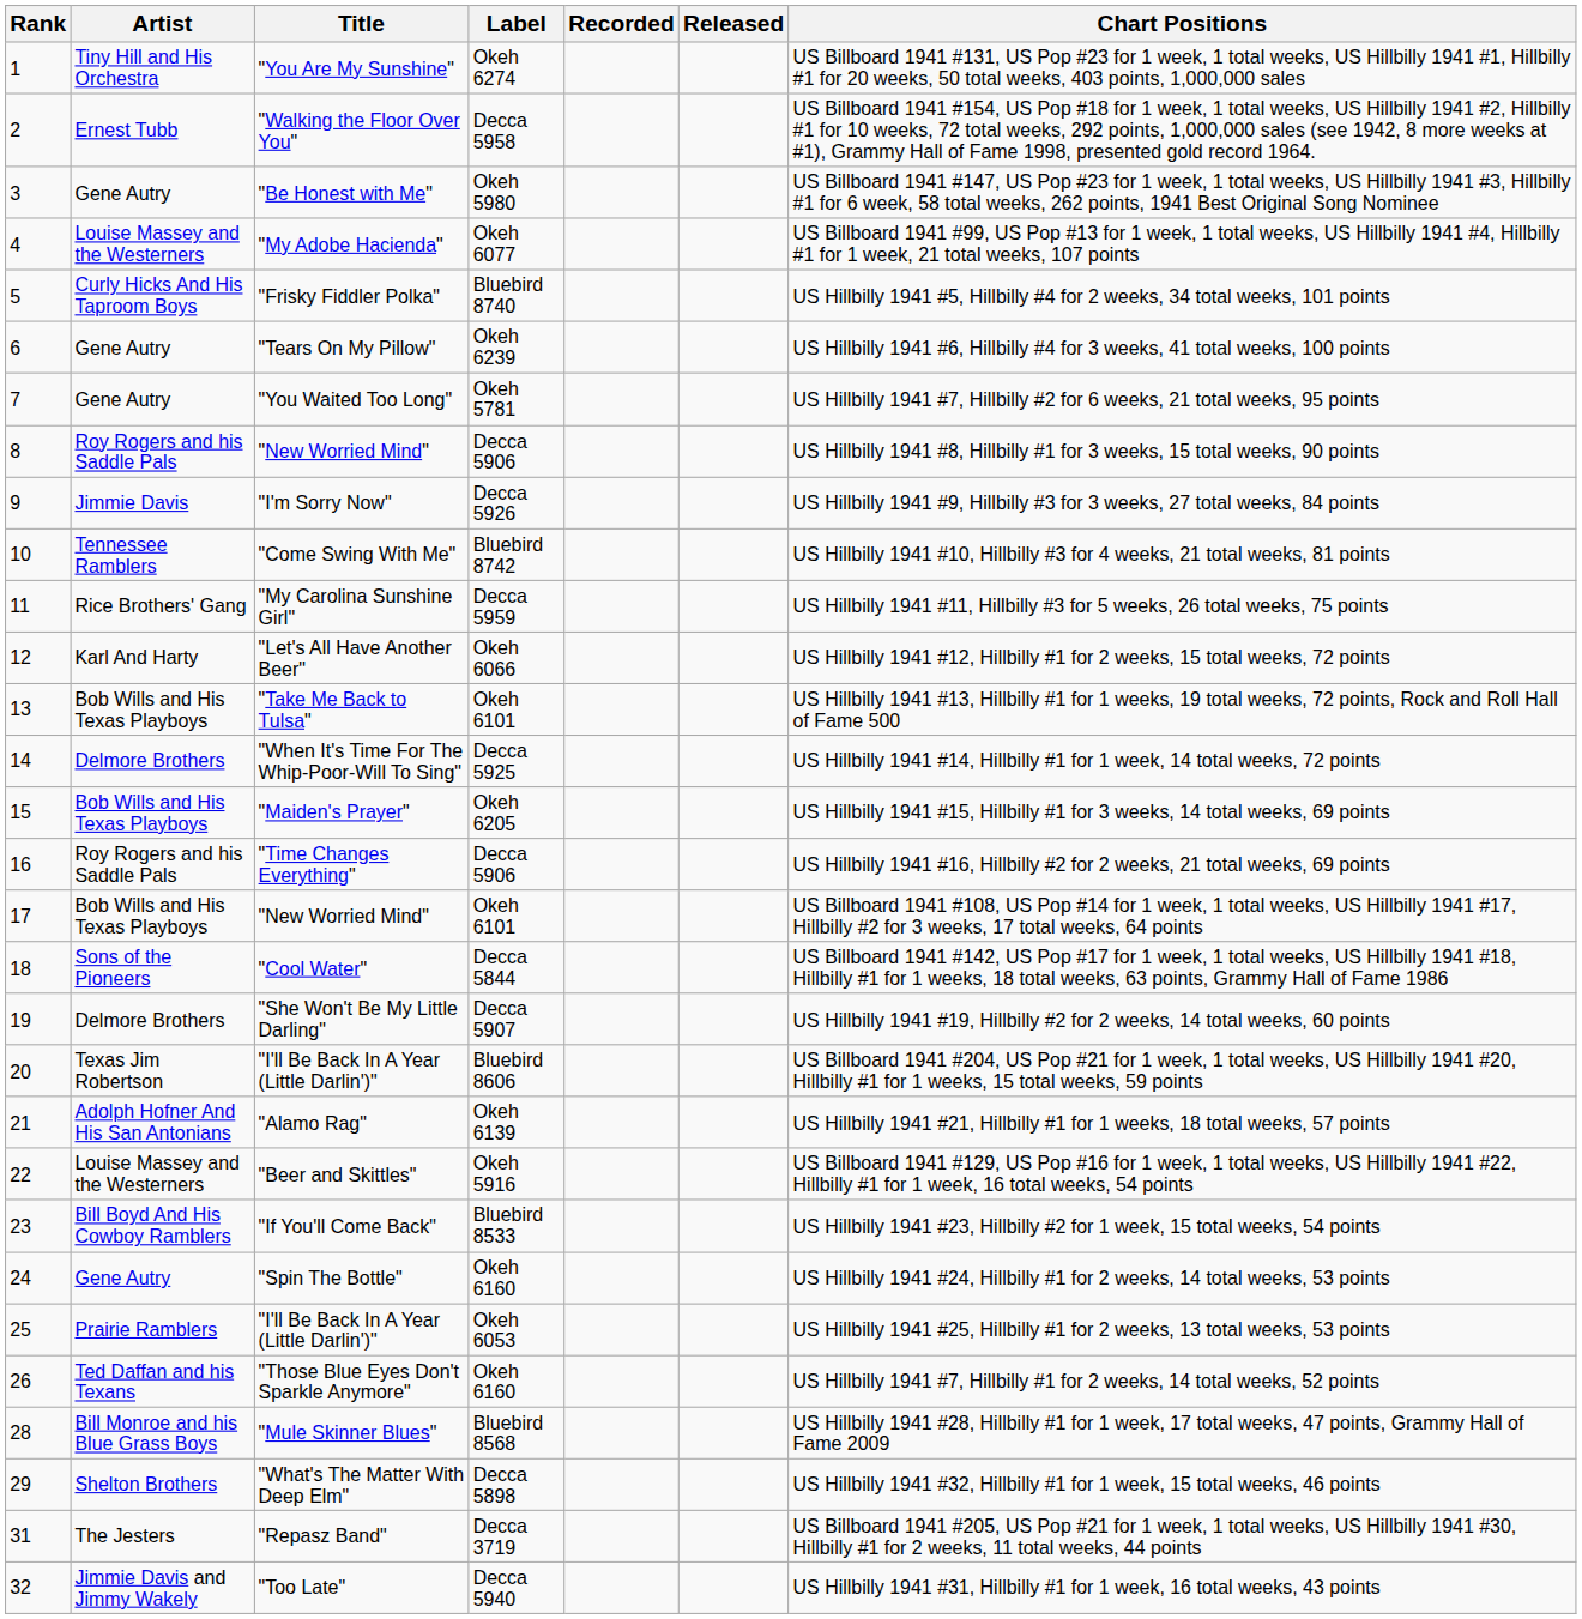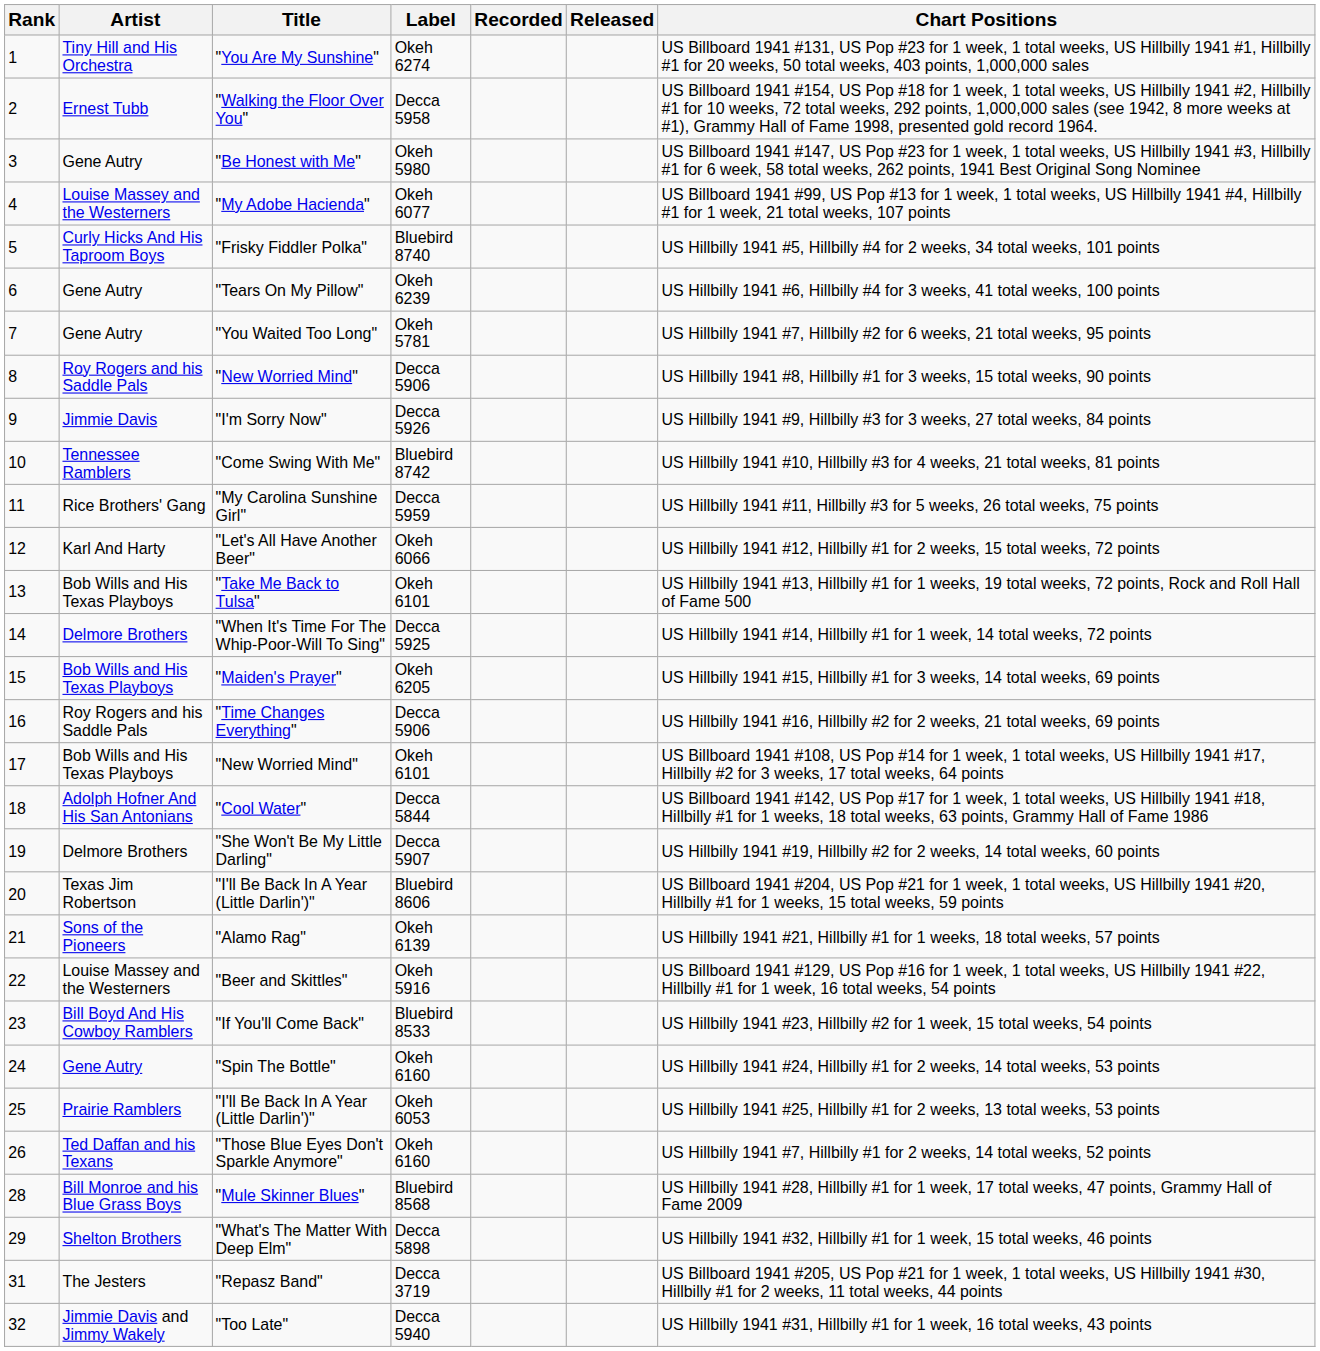 <table class="wikitable" style="font-size:95%;">
 <tr>
 <th><big>Rank</big></th>
 <th><big>Artist</big></th>
 <th><big>Title</big></th>
 <th><big>Label</big></th>
 <th><big>Recorded</big></th>
 <th><big>Released</big></th>
 <th><big>Chart Positions</big></th>
 </tr>
 <tr>
 <td>1</td>
 <td><a href='#'>Tiny Hill and His Orchestra</a></td>
 <td>"<a href='#'>You Are My Sunshine</a>"</td>
 <td>Okeh 6274</td>
 <td></td>
 <td></td>
 <td>US Billboard 1941 #131, US Pop #23 for 1 week, 1 total weeks, US Hillbilly 1941 #1, Hillbilly #1 for 20 weeks, 50 total weeks, 403 points, 1,000,000 sales</td>
 </tr>
 <tr>
 <td>2</td>
 <td><a href='#'>Ernest Tubb</a></td>
 <td>"<a href='#'>Walking the Floor Over You</a>"</td>
 <td>Decca 5958</td>
 <td></td>
 <td></td>
 <td>US Billboard 1941 #154, US Pop #18 for 1 week, 1 total weeks, US Hillbilly 1941 #2, Hillbilly #1 for 10 weeks, 72 total weeks, 292 points, 1,000,000 sales (see 1942, 8 more weeks at #1), Grammy Hall of Fame 1998, presented gold record 1964.</td>
 </tr>
 <tr>
 <td>3</td>
 <td>Gene Autry</td>
 <td>"<a href='#'>Be Honest with Me</a>"</td>
 <td>Okeh 5980</td>
 <td></td>
 <td></td>
 <td>US Billboard 1941 #147, US Pop #23 for 1 week, 1 total weeks, US Hillbilly 1941 #3, Hillbilly #1 for 6 week, 58 total weeks, 262 points, 1941 Best Original Song Nominee</td>
 </tr>
 <tr>
 <td>4</td>
 <td><a href='#'>Louise Massey and the Westerners</a></td>
 <td>"<a href='#'>My Adobe Hacienda</a>"</td>
 <td>Okeh 6077</td>
 <td></td>
 <td></td>
 <td>US Billboard 1941 #99, US Pop #13 for 1 week, 1 total weeks, US Hillbilly 1941 #4, Hillbilly #1 for 1 week, 21 total weeks, 107 points</td>
 </tr>
 <tr>
 <td>5</td>
 <td><a href='#'>Curly Hicks And His Taproom Boys</a></td>
 <td>"Frisky Fiddler Polka"</td>
 <td>Bluebird 8740</td>
 <td></td>
 <td></td>
 <td>US Hillbilly 1941 #5, Hillbilly #4 for 2 weeks, 34 total weeks, 101 points</td>
 </tr>
 <tr>
 <td>6</td>
 <td>Gene Autry</td>
 <td>"Tears On My Pillow"</td>
 <td>Okeh 6239</td>
 <td></td>
 <td></td>
 <td>US Hillbilly 1941 #6, Hillbilly #4 for 3 weeks, 41 total weeks, 100 points</td>
 </tr>
 <tr>
 <td>7</td>
 <td>Gene Autry</td>
 <td>"You Waited Too Long"</td>
 <td>Okeh 5781</td>
 <td></td>
 <td></td>
 <td>US Hillbilly 1941 #7, Hillbilly #2 for 6 weeks, 21 total weeks, 95 points</td>
 </tr>
 <tr>
 <td>8</td>
 <td><a href='#'>Roy Rogers and his Saddle Pals</a></td>
 <td>"<a href='#'>New Worried Mind</a>"</td>
 <td>Decca 5906</td>
 <td></td>
 <td></td>
 <td>US Hillbilly 1941 #8, Hillbilly #1 for 3 weeks, 15 total weeks, 90 points</td>
 </tr>
 <tr>
 <td>9</td>
 <td><a href='#'>Jimmie Davis</a></td>
 <td>"I'm Sorry Now"</td>
 <td>Decca 5926</td>
 <td></td>
 <td></td>
 <td>US Hillbilly 1941 #9, Hillbilly #3 for 3 weeks, 27 total weeks, 84 points</td>
 </tr>
 <tr>
 <td>10</td>
 <td><a href='#'>Tennessee Ramblers</a></td>
 <td>"Come Swing With Me"</td>
 <td>Bluebird 8742</td>
 <td></td>
 <td></td>
 <td>US Hillbilly 1941 #10, Hillbilly #3 for 4 weeks, 21 total weeks, 81 points</td>
 </tr>
 <tr>
 <td>11</td>
 <td>Rice Brothers' Gang</td>
 <td>"My Carolina Sunshine Girl"</td>
 <td>Decca 5959</td>
 <td></td>
 <td></td>
 <td>US Hillbilly 1941 #11, Hillbilly #3 for 5 weeks, 26 total weeks, 75 points</td>
 </tr>
 <tr>
 <td>12</td>
 <td>Karl And Harty</td>
 <td>"Let's All Have Another Beer"</td>
 <td>Okeh 6066</td>
 <td></td>
 <td></td>
 <td>US Hillbilly 1941 #12, Hillbilly #1 for 2 weeks, 15 total weeks, 72 points</td>
 </tr>
 <tr>
 <td>13</td>
 <td>Bob Wills and His Texas Playboys</td>
 <td>"<a href='#'>Take Me Back to Tulsa</a>"</td>
 <td>Okeh 6101</td>
 <td></td>
 <td></td>
 <td>US Hillbilly 1941 #13, Hillbilly #1 for 1 weeks, 19 total weeks, 72 points, Rock and Roll Hall of Fame 500</td>
 </tr>
 <tr>
 <td>14</td>
 <td><a href='#'>Delmore Brothers</a></td>
 <td>"When It's Time For The Whip-Poor-Will To Sing"</td>
 <td>Decca 5925</td>
 <td></td>
 <td></td>
 <td>US Hillbilly 1941 #14, Hillbilly #1 for 1 week, 14 total weeks, 72 points</td>
 </tr>
 <tr>
 <td>15</td>
 <td><a href='#'>Bob Wills and His Texas Playboys</a></td>
 <td>"<a href='#'>Maiden's Prayer</a>"</td>
 <td>Okeh 6205</td>
 <td></td>
 <td></td>
 <td>US Hillbilly 1941 #15, Hillbilly #1 for 3 weeks, 14 total weeks, 69 points</td>
 </tr>
 <tr>
 <td>16</td>
 <td>Roy Rogers and his Saddle Pals</td>
 <td>"<a href='#'>Time Changes Everything</a>"</td>
 <td>Decca 5906</td>
 <td></td>
 <td></td>
 <td>US Hillbilly 1941 #16, Hillbilly #2 for 2 weeks, 21 total weeks, 69 points</td>
 </tr>
 <tr>
 <td>17</td>
 <td>Bob Wills and His Texas Playboys</td>
 <td>"New Worried Mind"</td>
 <td>Okeh 6101</td>
 <td></td>
 <td></td>
 <td>US Billboard 1941 #108, US Pop #14 for 1 week, 1 total weeks, US Hillbilly 1941 #17, Hillbilly #2 for 3 weeks, 17 total weeks, 64 points</td>
 </tr>
 <tr>
 <td>18</td>
-<td><a href='#'>Sons of the Pioneers</a></td>
+<td><a href='#'>Adolph Hofner And His San Antonians</a></td>
 <td>"<a href='#'>Cool Water</a>"</td>
 <td>Decca 5844</td>
 <td></td>
 <td></td>
 <td>US Billboard 1941 #142, US Pop #17 for 1 week, 1 total weeks, US Hillbilly 1941 #18, Hillbilly #1 for 1 weeks, 18 total weeks, 63 points, Grammy Hall of Fame 1986</td>
 </tr>
 <tr>
 <td>19</td>
 <td>Delmore Brothers</td>
 <td>"She Won't Be My Little Darling"</td>
 <td>Decca 5907</td>
 <td></td>
 <td></td>
 <td>US Hillbilly 1941 #19, Hillbilly #2 for 2 weeks, 14 total weeks, 60 points</td>
 </tr>
 <tr>
 <td>20</td>
 <td>Texas Jim Robertson</td>
 <td>"I'll Be Back In A Year (Little Darlin')"</td>
 <td>Bluebird 8606</td>
 <td></td>
 <td></td>
 <td>US Billboard 1941 #204, US Pop #21 for 1 week, 1 total weeks, US Hillbilly 1941 #20, Hillbilly #1 for 1 weeks, 15 total weeks, 59 points</td>
 </tr>
 <tr>
 <td>21</td>
-<td><a href='#'>Adolph Hofner And His San Antonians</a></td>
+<td><a href='#'>Sons of the Pioneers</a></td>
 <td>"Alamo Rag"</td>
 <td>Okeh 6139</td>
 <td></td>
 <td></td>
 <td>US Hillbilly 1941 #21, Hillbilly #1 for 1 weeks, 18 total weeks, 57 points</td>
 </tr>
 <tr>
 <td>22</td>
 <td>Louise Massey and the Westerners</td>
 <td>"Beer and Skittles"</td>
 <td>Okeh 5916</td>
 <td></td>
 <td></td>
 <td>US Billboard 1941 #129, US Pop #16 for 1 week, 1 total weeks, US Hillbilly 1941 #22, Hillbilly #1 for 1 week, 16 total weeks, 54 points</td>
 </tr>
 <tr>
 <td>23</td>
 <td><a href='#'>Bill Boyd And His Cowboy Ramblers</a></td>
 <td>"If You'll Come Back"</td>
 <td>Bluebird 8533</td>
 <td></td>
 <td></td>
 <td>US Hillbilly 1941 #23, Hillbilly #2 for 1 week, 15 total weeks, 54 points</td>
 </tr>
 <tr>
 <td>24</td>
 <td><a href='#'>Gene Autry</a></td>
 <td>"Spin The Bottle"</td>
 <td>Okeh 6160</td>
 <td></td>
 <td></td>
 <td>US Hillbilly 1941 #24, Hillbilly #1 for 2 weeks, 14 total weeks, 53 points</td>
 </tr>
 <tr>
 <td>25</td>
 <td><a href='#'>Prairie Ramblers</a></td>
 <td>"I'll Be Back In A Year (Little Darlin')"</td>
 <td>Okeh 6053</td>
 <td></td>
 <td></td>
 <td>US Hillbilly 1941 #25, Hillbilly #1 for 2 weeks, 13 total weeks, 53 points</td>
 </tr>
 <tr>
 <td>26</td>
 <td><a href='#'>Ted Daffan and his Texans</a></td>
 <td>"Those Blue Eyes Don't Sparkle Anymore"</td>
 <td>Okeh 6160</td>
 <td></td>
 <td></td>
 <td>US Hillbilly 1941 #7, Hillbilly #1 for 2 weeks, 14 total weeks, 52 points</td>
 </tr>
 <tr>
 <td>28</td>
 <td><a href='#'>Bill Monroe and his Blue Grass Boys</a></td>
 <td>"<a href='#'>Mule Skinner Blues</a>"</td>
 <td>Bluebird 8568</td>
 <td></td>
 <td></td>
 <td>US Hillbilly 1941 #28, Hillbilly #1 for 1 week, 17 total weeks, 47 points, Grammy Hall of Fame 2009</td>
 </tr>
 <tr>
 <td>29</td>
 <td><a href='#'>Shelton Brothers</a></td>
 <td>"What's The Matter With Deep Elm"</td>
 <td>Decca 5898</td>
 <td></td>
 <td></td>
 <td>US Hillbilly 1941 #32, Hillbilly #1 for 1 week, 15 total weeks, 46 points</td>
 </tr>
 <tr>
 <td>31</td>
 <td>The Jesters</td>
 <td>"Repasz Band"</td>
 <td>Decca 3719</td>
 <td></td>
 <td></td>
 <td>US Billboard 1941 #205, US Pop #21 for 1 week, 1 total weeks, US Hillbilly 1941 #30, Hillbilly #1 for 2 weeks, 11 total weeks, 44 points</td>
 </tr>
 <tr>
 <td>32</td>
 <td><a href='#'>Jimmie Davis</a> and <a href='#'>Jimmy Wakely</a></td>
 <td>"Too Late"</td>
 <td>Decca 5940</td>
 <td></td>
 <td></td>
 <td>US Hillbilly 1941 #31, Hillbilly #1 for 1 week, 16 total weeks, 43 points</td>
 </tr>
 </table>
